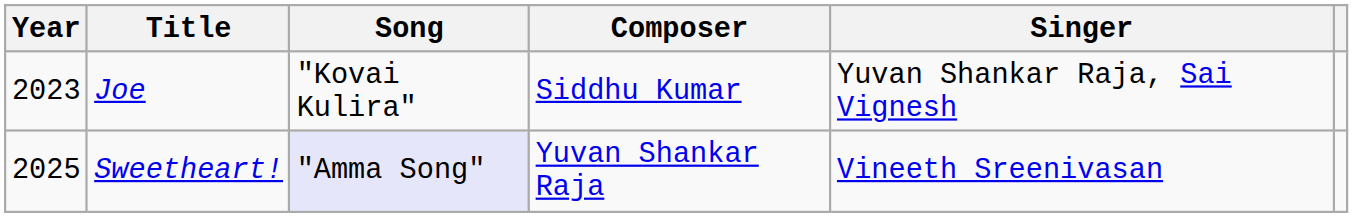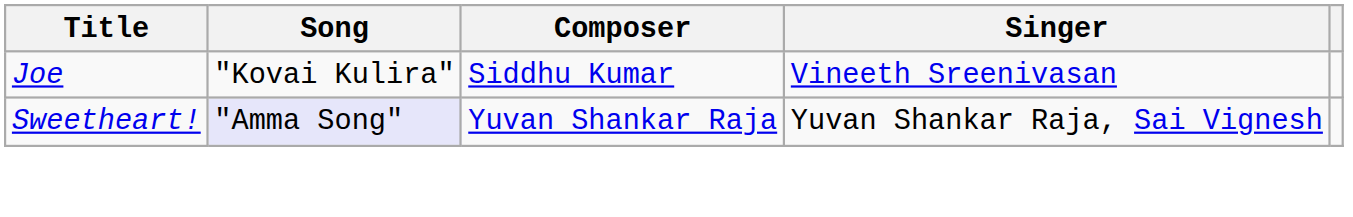 <table class="wikitable sortable">
 <tr>
-<th>Year</th>
 <th>Title</th>
 <th>Song</th>
 <th>Composer</th>
 <th>Singer</th>
 <th></th>
 </tr>
 <tr>
-<td>2023</td>
 <td><a href='#'><em>Joe</em></a></td>
 <td>"Kovai Kulira"</td>
 <td><a href='#'>Siddhu Kumar</a></td>
+<td><a href='#'>Vineeth Sreenivasan</a></td>
+<td></td>
+</tr>
+<tr>
+<td><em><a href='#'>Sweetheart!</a></em></td>
+<td style="background: lavender;">"Amma Song"</td>
+<td><a href='#'>Yuvan Shankar Raja</a></td>
 <td>Yuvan Shankar Raja, <a href='#'>Sai Vignesh</a></td>
 <td></td>
 </tr>
-<tr>
-<td>2025</td>
-<td><em><a href='#'>Sweetheart!</a></em></td>
-<td style="background: lavender;">"Amma Song"</td>
-<td><a href='#'>Yuvan Shankar Raja</a></td>
-<td><a href='#'>Vineeth Sreenivasan</a></td>
-<td></td>
-</tr>
 </table>
